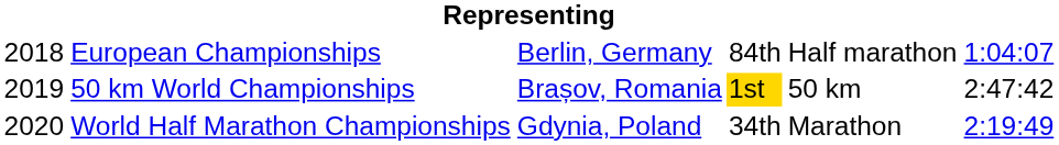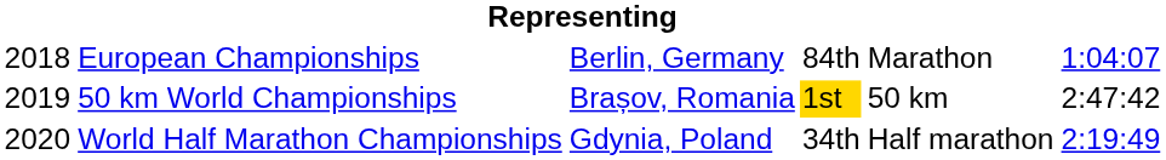 <table>
 <tr>
 <th colspan="6">Representing </th>
 </tr>
 <tr>
 <td>2018</td>
 <td><a href='#'>European Championships</a></td>
 <td><a href='#'>Berlin, Germany</a></td>
 <td>84th</td>
-<td>Half marathon</td>
+<td>Marathon</td>
 <td><a href='#'>1:04:07</a></td>
 </tr>
 <tr>
 <td>2019</td>
 <td><a href='#'>50 km World Championships</a></td>
 <td><a href='#'>Brașov, Romania</a></td>
 <td bgcolor='gold'>1st</td>
 <td>50 km</td>
 <td>2:47:42</td>
 </tr>
 <tr>
 <td>2020</td>
 <td><a href='#'>World Half Marathon Championships</a></td>
 <td><a href='#'>Gdynia, Poland</a></td>
 <td>34th</td>
-<td>Marathon</td>
+<td>Half marathon</td>
 <td><a href='#'>2:19:49</a></td>
 </tr>
 </table>
